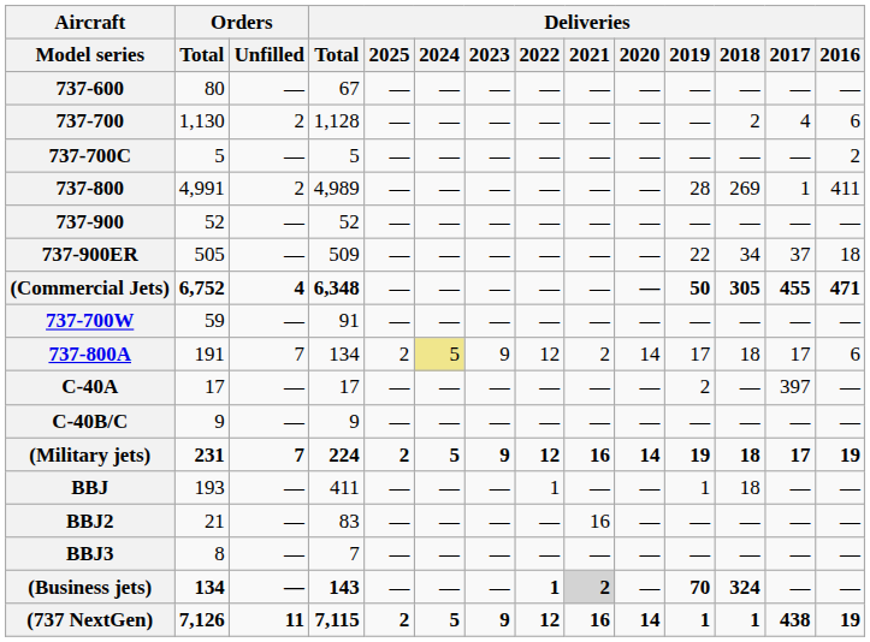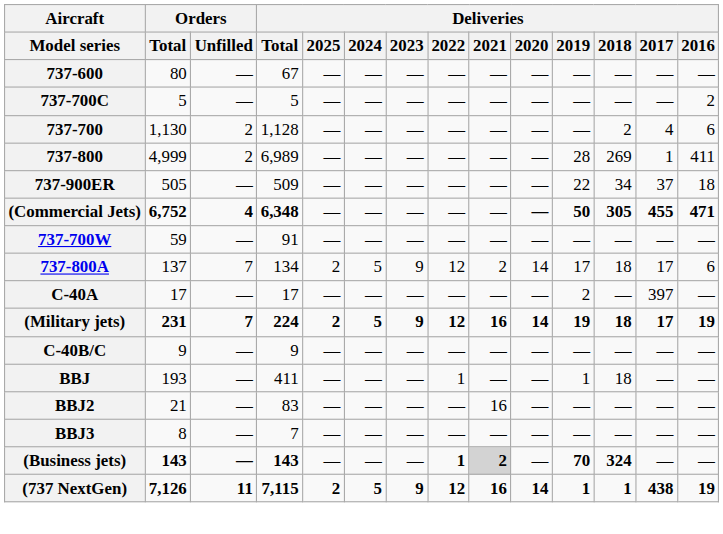 <table class="wikitable" style="text-align:right; font-size:96%;">
 <tr>
 <th scope="col">Aircraft</th>
 <th scope="col" colspan="2">Orders</th>
 <th colspan="11" scope="col">Deliveries</th>
 </tr>
 <tr>
 <th>Model series</th>
 <th>Total</th>
 <th>Unfilled</th>
 <th>Total</th>
 <th>2025</th>
 <th>2024</th>
 <th>2023</th>
 <th>2022</th>
 <th>2021</th>
 <th>2020</th>
 <th>2019</th>
 <th>2018</th>
 <th>2017</th>
 <th>2016</th>
 </tr>
 <tr>
 <th scope="row">737-600</th>
 <td>80</td>
 <td>—</td>
 <td>67</td>
 <td>—</td>
 <td>—</td>
 <td>—</td>
 <td>—</td>
 <td>—</td>
 <td>—</td>
 <td>—</td>
 <td>—</td>
 <td>—</td>
 <td>—</td>
 </tr>
 <tr>
+<th scope="row">737-700C</th>
+<td>5</td>
+<td>—</td>
+<td>5</td>
+<td>—</td>
+<td>—</td>
+<td>—</td>
+<td>—</td>
+<td>—</td>
+<td>—</td>
+<td>—</td>
+<td>—</td>
+<td>—</td>
+<td>2</td>
+</tr>
+<tr>
 <th scope="row">737-700</th>
 <td>1,130</td>
 <td>2</td>
 <td>1,128</td>
 <td>—</td>
 <td>—</td>
 <td>—</td>
 <td>—</td>
 <td>—</td>
 <td>—</td>
 <td>—</td>
 <td>2</td>
 <td>4</td>
 <td>6</td>
 </tr>
 <tr>
-<th scope="row">737-700C</th>
-<td>5</td>
-<td>—</td>
-<td>5</td>
-<td>—</td>
-<td>—</td>
-<td>—</td>
-<td>—</td>
-<td>—</td>
-<td>—</td>
-<td>—</td>
-<td>—</td>
-<td>—</td>
+<th scope="row">737-800</th>
+<td>4,999</td>
 <td>2</td>
-</tr>
-<tr>
-<th scope="row">737-800</th>
-<td>4,991</td>
-<td>2</td>
-<td>4,989</td>
+<td>6,989</td>
 <td>—</td>
 <td>—</td>
 <td>—</td>
 <td>—</td>
 <td>—</td>
 <td>—</td>
 <td>28</td>
 <td>269</td>
 <td>1</td>
 <td>411</td>
-</tr>
-<tr>
-<th scope="row">737-900</th>
-<td>52</td>
-<td>—</td>
-<td>52</td>
-<td>—</td>
-<td>—</td>
-<td>—</td>
-<td>—</td>
-<td>—</td>
-<td>—</td>
-<td>—</td>
-<td>—</td>
-<td>—</td>
-<td>—</td>
 </tr>
 <tr>
 <th scope="row">737-900ER</th>
 <td>505</td>
 <td>—</td>
 <td>509</td>
 <td>—</td>
 <td>—</td>
 <td>—</td>
 <td>—</td>
 <td>—</td>
 <td>—</td>
 <td>22</td>
 <td>34</td>
 <td>37</td>
 <td>18</td>
 </tr>
 <tr>
 <th scope="row">(Commercial Jets)</th>
 <td><strong>6,752</strong></td>
 <td><strong>4</strong></td>
 <td><strong>6,348</strong></td>
 <td>—</td>
 <td>—</td>
 <td>—</td>
 <td>—</td>
 <td>—</td>
 <td><strong>—</strong></td>
 <td><strong>50</strong></td>
 <td><strong>305</strong></td>
 <td><strong>455</strong></td>
 <td><strong>471</strong></td>
 </tr>
 <tr>
 <th scope="row"><a href='#'>737-700W</a></th>
 <td>59</td>
 <td>—</td>
 <td>91</td>
 <td>—</td>
 <td>—</td>
 <td>—</td>
 <td>—</td>
 <td>—</td>
 <td>—</td>
 <td>—</td>
 <td>—</td>
 <td>—</td>
 <td>—</td>
 </tr>
 <tr>
 <th scope="row"><a href='#'>737-800A</a></th>
-<td>191</td>
+<td>137</td>
 <td>7</td>
 <td>134</td>
 <td>2</td>
-<td style="background: khaki;">5</td>
+<td>5</td>
 <td>9</td>
 <td>12</td>
 <td>2</td>
 <td>14</td>
 <td>17</td>
 <td>18</td>
 <td>17</td>
 <td>6</td>
 </tr>
 <tr>
 <th>C-40A</th>
 <td>17</td>
 <td>—</td>
 <td>17</td>
 <td>—</td>
 <td>—</td>
 <td>—</td>
 <td>—</td>
 <td>—</td>
 <td>—</td>
 <td>2</td>
 <td>—</td>
 <td>397</td>
 <td>—</td>
 </tr>
 <tr>
+<th>(Military jets)</th>
+<td><strong>231</strong></td>
+<td><strong>7</strong></td>
+<td><strong>224</strong></td>
+<td><strong>2</strong></td>
+<td><strong>5</strong></td>
+<td><strong>9</strong></td>
+<td><strong>12</strong></td>
+<td><strong>16</strong></td>
+<td><strong>14</strong></td>
+<td><strong>19</strong></td>
+<td><strong>18</strong></td>
+<td><strong>17</strong></td>
+<td><strong>19</strong></td>
+</tr>
+<tr>
 <th>C-40B/C</th>
 <td>9</td>
 <td>—</td>
 <td>9</td>
 <td>—</td>
 <td>—</td>
 <td>—</td>
 <td>—</td>
 <td>—</td>
 <td>—</td>
 <td>—</td>
 <td>—</td>
 <td>—</td>
 <td>—</td>
-</tr>
-<tr>
-<th>(Military jets)</th>
-<td><strong>231</strong></td>
-<td><strong>7</strong></td>
-<td><strong>224</strong></td>
-<td><strong>2</strong></td>
-<td><strong>5</strong></td>
-<td><strong>9</strong></td>
-<td><strong>12</strong></td>
-<td><strong>16</strong></td>
-<td><strong>14</strong></td>
-<td><strong>19</strong></td>
-<td><strong>18</strong></td>
-<td><strong>17</strong></td>
-<td><strong>19</strong></td>
 </tr>
 <tr>
 <th scope="row">BBJ</th>
 <td>193</td>
 <td>—</td>
 <td>411</td>
 <td>—</td>
 <td>—</td>
 <td>—</td>
 <td>1</td>
 <td>—</td>
 <td>—</td>
 <td>1</td>
 <td>18</td>
 <td>—</td>
 <td>—</td>
 </tr>
 <tr>
 <th scope="row">BBJ2</th>
 <td>21</td>
 <td>—</td>
 <td>83</td>
 <td>—</td>
 <td>—</td>
 <td>—</td>
 <td>—</td>
 <td>16</td>
 <td>—</td>
 <td>—</td>
 <td>—</td>
 <td>—</td>
 <td>—</td>
 </tr>
 <tr>
 <th scope="row">BBJ3</th>
 <td>8</td>
 <td>—</td>
 <td>7</td>
 <td>—</td>
 <td>—</td>
 <td>—</td>
 <td>—</td>
 <td>—</td>
 <td>—</td>
 <td>—</td>
 <td>—</td>
 <td>—</td>
 <td>—</td>
 </tr>
 <tr>
 <th scope="row">(Business jets)</th>
-<td><strong>134</strong></td>
+<td><strong>143</strong></td>
 <td><strong>—</strong></td>
 <td><strong>143</strong></td>
 <td>—</td>
 <td>—</td>
 <td>—</td>
 <td><strong>1</strong></td>
 <td style="background: lightgrey;"><strong>2</strong></td>
 <td>—</td>
 <td><strong>70</strong></td>
 <td><strong>324</strong></td>
 <td>—</td>
 <td>—</td>
 </tr>
 <tr>
 <th scope="row">(737 NextGen)</th>
 <td><strong>7,126</strong></td>
 <td><strong>11</strong></td>
 <td><strong>7,115</strong></td>
 <td><strong>2</strong></td>
 <td><strong>5</strong></td>
 <td><strong>9</strong></td>
 <td><strong>12</strong></td>
 <td><strong>16</strong></td>
 <td><strong>14</strong></td>
 <td><strong>1</strong></td>
 <td><strong>1</strong></td>
 <td><strong>438</strong></td>
 <td><strong>19</strong></td>
 </tr>
 </table>
